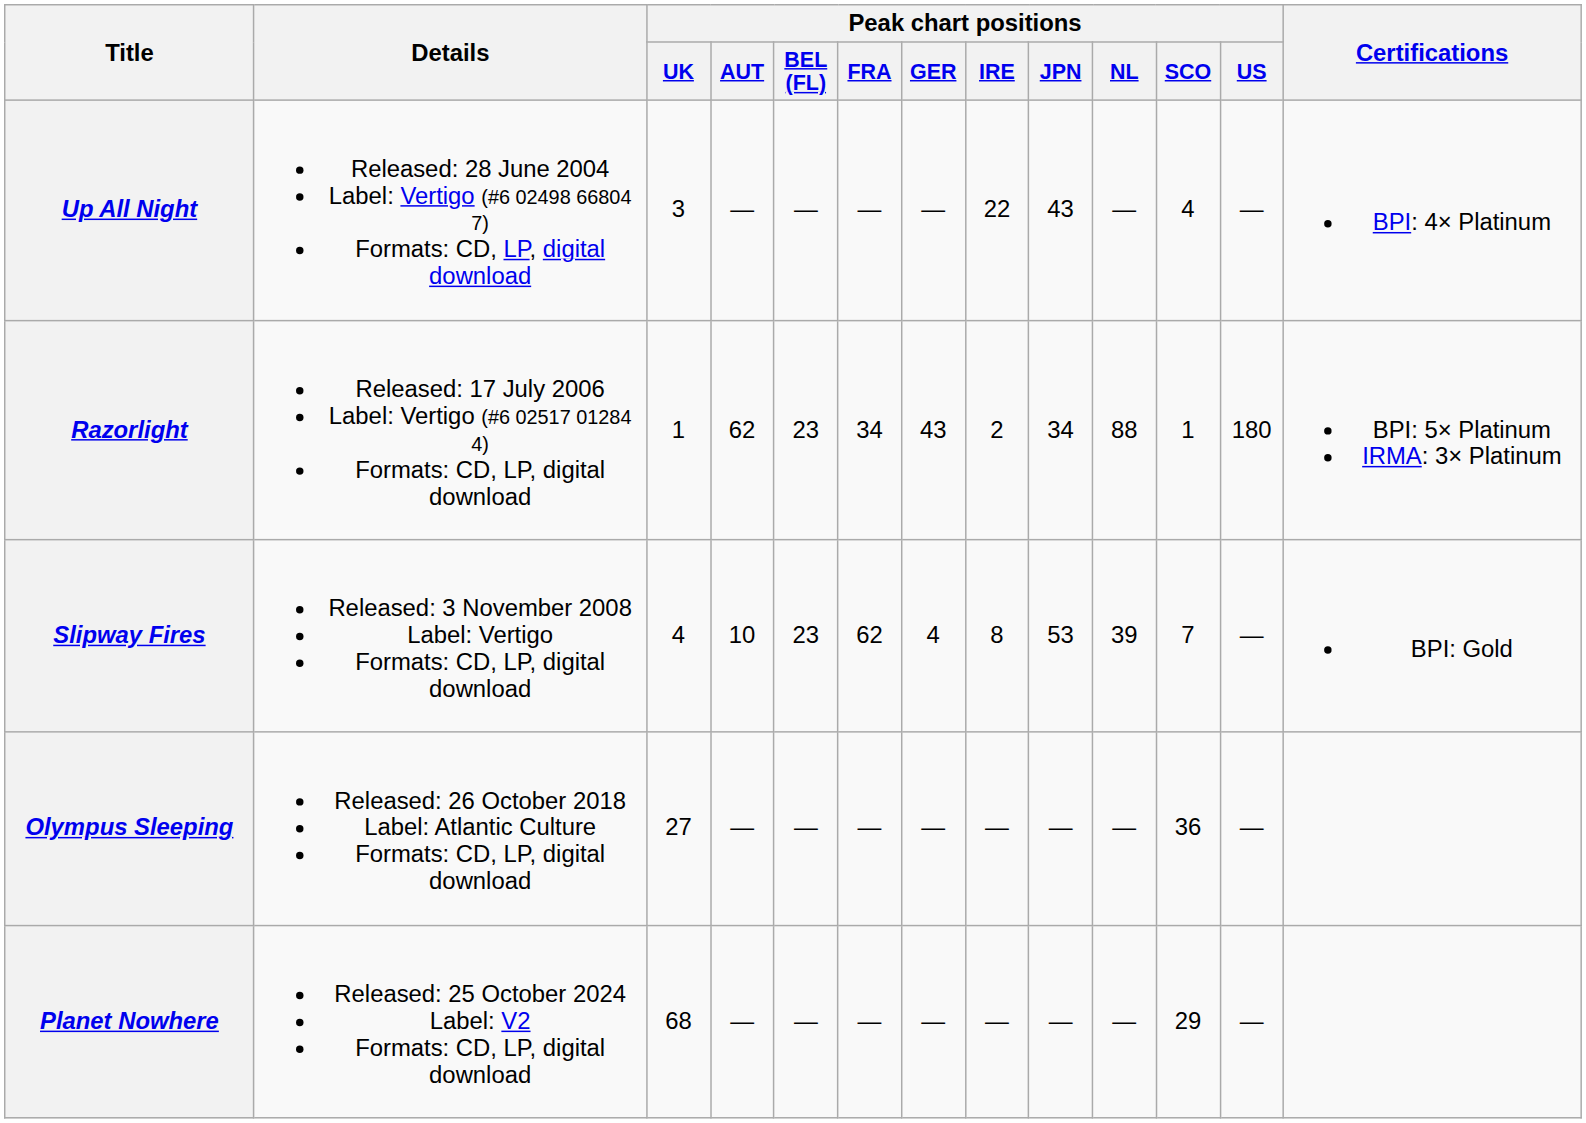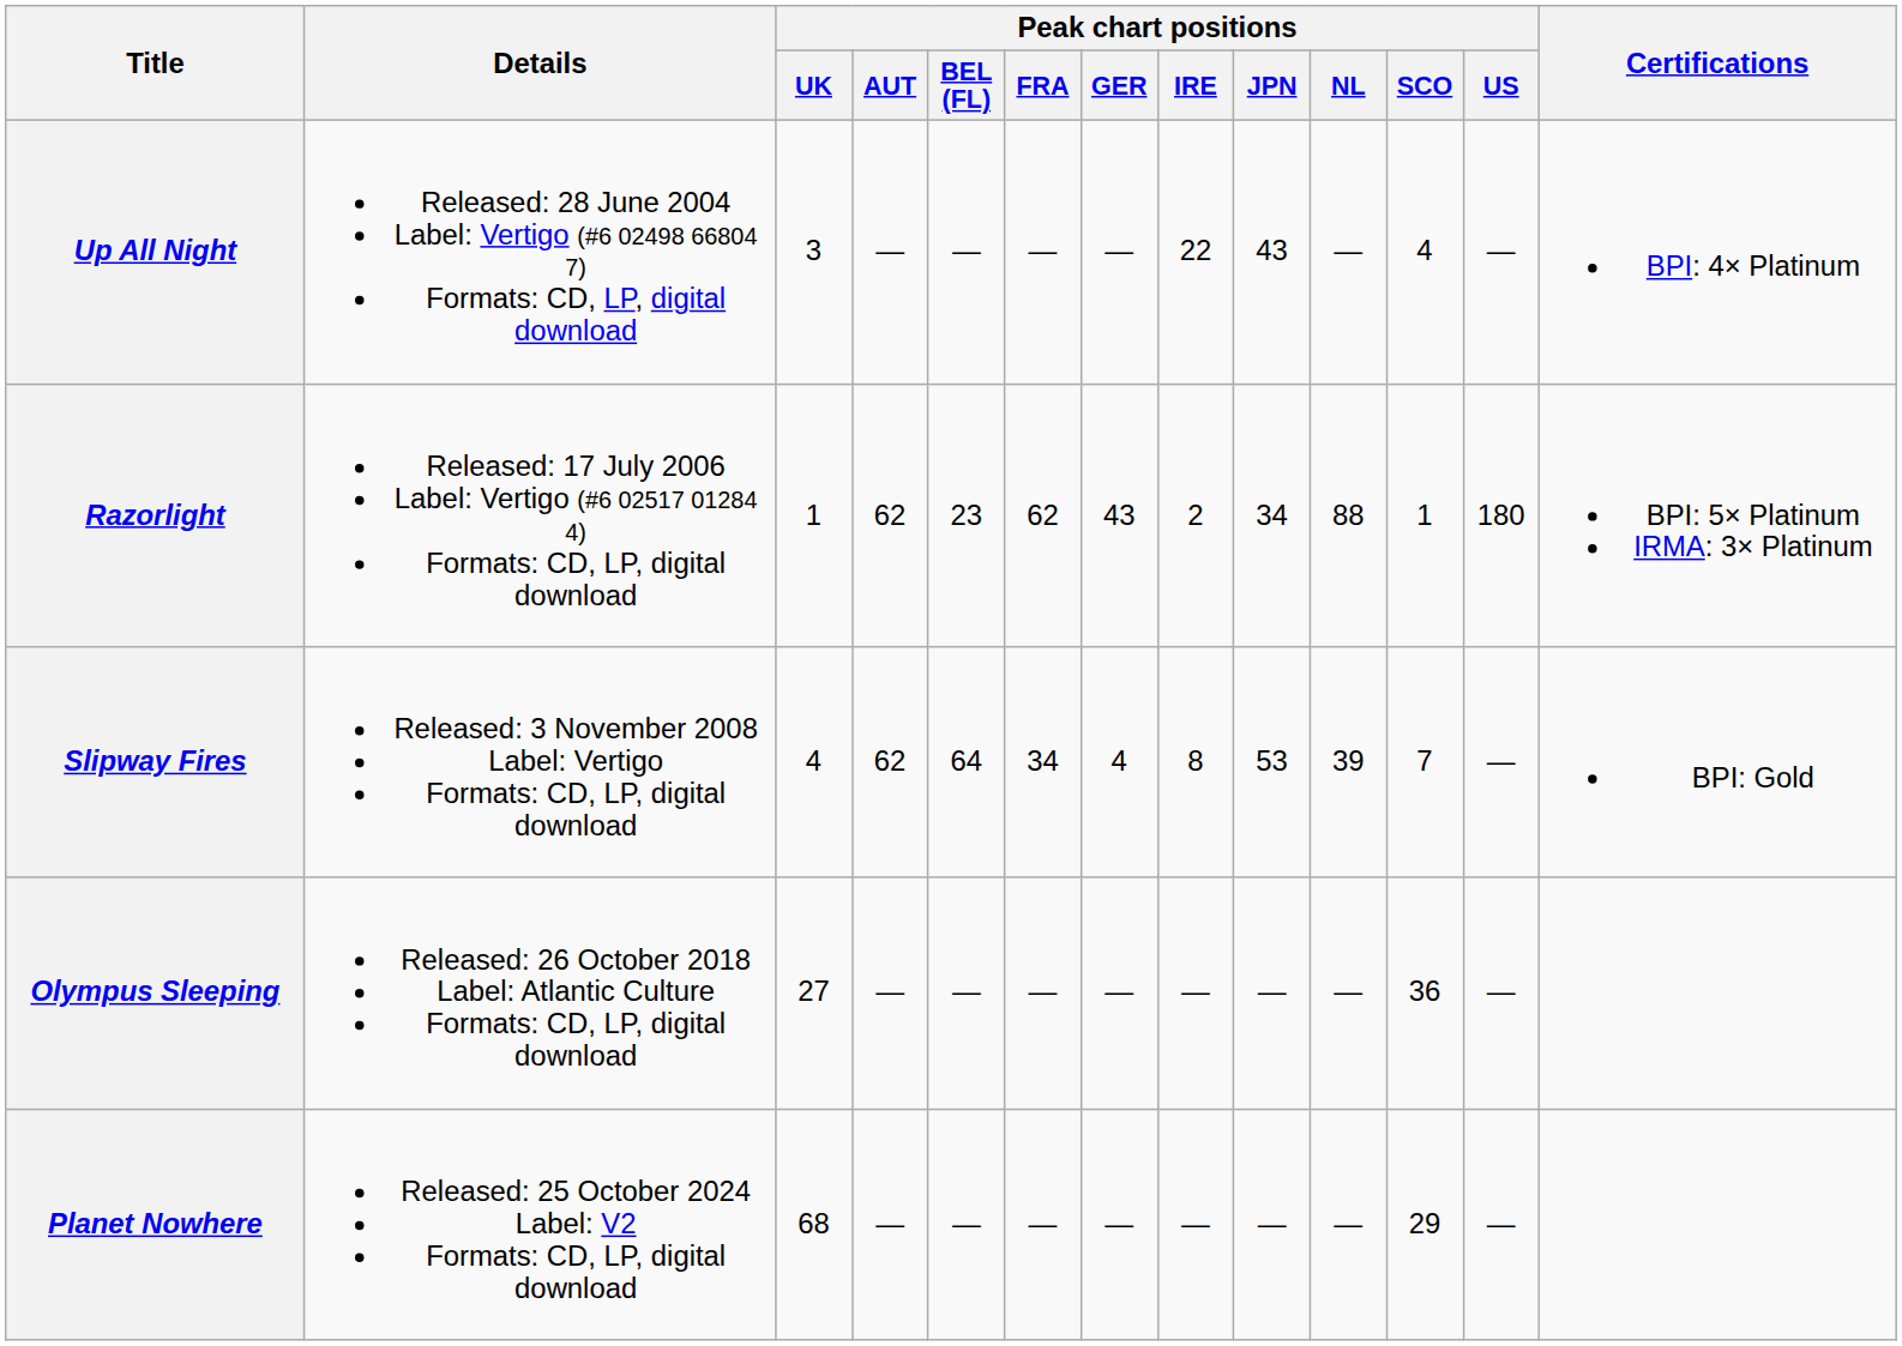 <table class="wikitable plainrowheaders" style="text-align:center;">
 <tr>
 <th scope="col" rowspan="2" style="width:10em;">Title</th>
 <th scope="col" rowspan="2" style="width:16em;">Details</th>
 <th scope="col" colspan="10">Peak chart positions</th>
 <th scope="col" rowspan="2" style="width:12em;"><a href='#'>Certifications</a></th>
 </tr>
 <tr>
 <th scope="col" style="width:2.5em;font-size:90%;"><a href='#'>UK</a><br></th>
 <th scope="col" style="width:2.5em;font-size:90%;"><a href='#'>AUT</a><br></th>
 <th scope="col" style="width:2.5em;font-size:90%;"><a href='#'>BEL<br>(FL)</a><br></th>
 <th scope="col" style="width:2.5em;font-size:90%;"><a href='#'>FRA</a><br></th>
 <th scope="col" style="width:2.5em;font-size:90%;"><a href='#'>GER</a><br></th>
 <th scope="col" style="width:2.5em;font-size:90%;"><a href='#'>IRE</a><br></th>
 <th scope="col" style="width:2.5em;font-size:90%;"><a href='#'>JPN</a><br></th>
 <th scope="col" style="width:2.5em;font-size:90%;"><a href='#'>NL</a><br></th>
 <th scope="col" style="width:2.5em;font-size:90%;"><a href='#'>SCO</a><br></th>
 <th scope="col" style="width:2.5em;font-size:90%;"><a href='#'>US</a><br></th>
 </tr>
 <tr>
 <th scope="row"><em><a href='#'>Up All Night</a></em></th>
 <td><br><ul><li>Released: 28 June 2004</li><li>Label: <a href='#'>Vertigo</a> <small>(#6 02498 66804 7)</small></li><li>Formats: CD, <a href='#'>LP</a>, <a href='#'>digital download</a></li></ul></td>
 <td>3</td>
 <td>—</td>
 <td>—</td>
 <td>—</td>
 <td>—</td>
 <td>22</td>
 <td>43</td>
 <td>—</td>
 <td>4</td>
 <td>—</td>
 <td><br><ul><li><a href='#'>BPI</a>: 4× Platinum</li></ul></td>
 </tr>
 <tr>
 <th scope="row"><em><a href='#'>Razorlight</a></em></th>
 <td><br><ul><li>Released: 17 July 2006</li><li>Label: Vertigo <small>(#6 02517 01284 4)</small></li><li>Formats: CD, LP, digital download</li></ul></td>
 <td>1</td>
 <td>62</td>
 <td>23</td>
-<td>34</td>
+<td>62</td>
 <td>43</td>
 <td>2</td>
 <td>34</td>
 <td>88</td>
 <td>1</td>
 <td>180</td>
 <td><br><ul><li>BPI: 5× Platinum</li><li><a href='#'>IRMA</a>: 3× Platinum</li></ul></td>
 </tr>
 <tr>
 <th scope="row"><em><a href='#'>Slipway Fires</a></em></th>
 <td><br><ul><li>Released: 3 November 2008</li><li>Label: Vertigo</li><li>Formats: CD, LP, digital download</li></ul></td>
 <td>4</td>
-<td>10</td>
-<td>23</td>
 <td>62</td>
+<td>64</td>
+<td>34</td>
 <td>4</td>
 <td>8</td>
 <td>53</td>
 <td>39</td>
 <td>7</td>
 <td>—</td>
 <td><br><ul><li>BPI: Gold</li></ul></td>
 </tr>
 <tr>
 <th scope="row"><em><a href='#'>Olympus Sleeping</a></em></th>
 <td><br><ul><li>Released: 26 October 2018</li><li>Label: Atlantic Culture</li><li>Formats: CD, LP, digital download</li></ul></td>
 <td>27</td>
 <td>—</td>
 <td>—</td>
 <td>—</td>
 <td>—</td>
 <td>—</td>
 <td>—</td>
 <td>—</td>
 <td>36</td>
 <td>—</td>
 <td></td>
 </tr>
 <tr>
 <th scope="row"><em><a href='#'>Planet Nowhere</a></em></th>
 <td><br><ul><li>Released: 25 October 2024</li><li>Label: <a href='#'>V2</a></li><li>Formats: CD, LP, digital download</li></ul></td>
 <td>68</td>
 <td>—</td>
 <td>—</td>
 <td>—</td>
 <td>—</td>
 <td>—</td>
 <td>—</td>
 <td>—</td>
 <td>29</td>
 <td>—</td>
 <td></td>
 </tr>
 </table>
